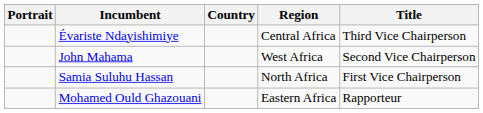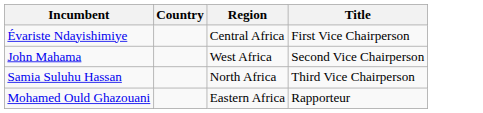 <table class="wikitable">
 <tr>
-<th>Portrait</th>
 <th>Incumbent</th>
 <th>Country</th>
 <th>Region</th>
 <th>Title</th>
 </tr>
 <tr>
-<td></td>
 <td><a href='#'>Évariste Ndayishimiye</a></td>
 <td></td>
 <td>Central Africa</td>
-<td>Third Vice Chairperson</td>
+<td>First Vice Chairperson</td>
 </tr>
 <tr>
-<td></td>
 <td><a href='#'>John Mahama</a></td>
 <td></td>
 <td>West Africa</td>
 <td>Second Vice Chairperson</td>
 </tr>
 <tr>
-<td></td>
 <td><a href='#'>Samia Suluhu Hassan</a></td>
 <td></td>
 <td>North Africa</td>
-<td>First Vice Chairperson</td>
+<td>Third Vice Chairperson</td>
 </tr>
 <tr>
-<td></td>
 <td><a href='#'>Mohamed Ould Ghazouani</a></td>
 <td></td>
 <td>Eastern Africa</td>
 <td>Rapporteur</td>
 </tr>
 </table>
